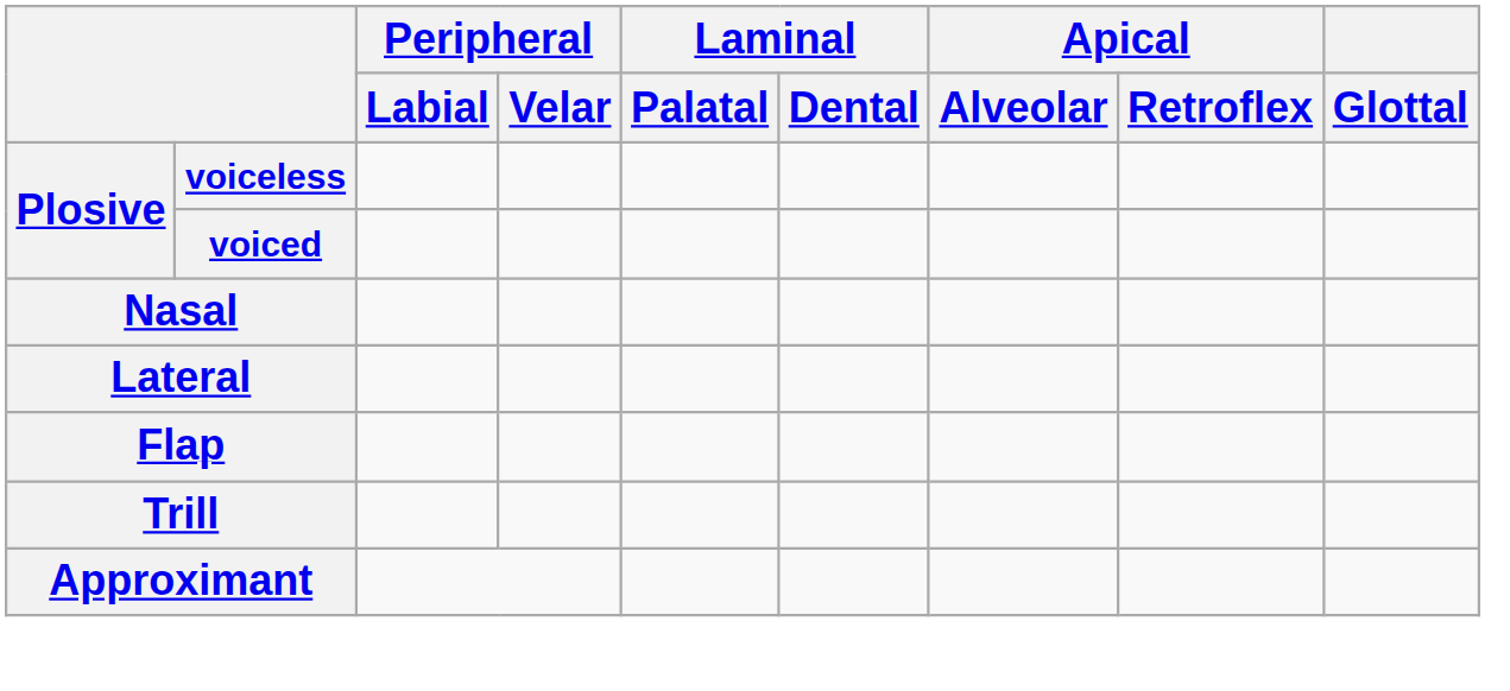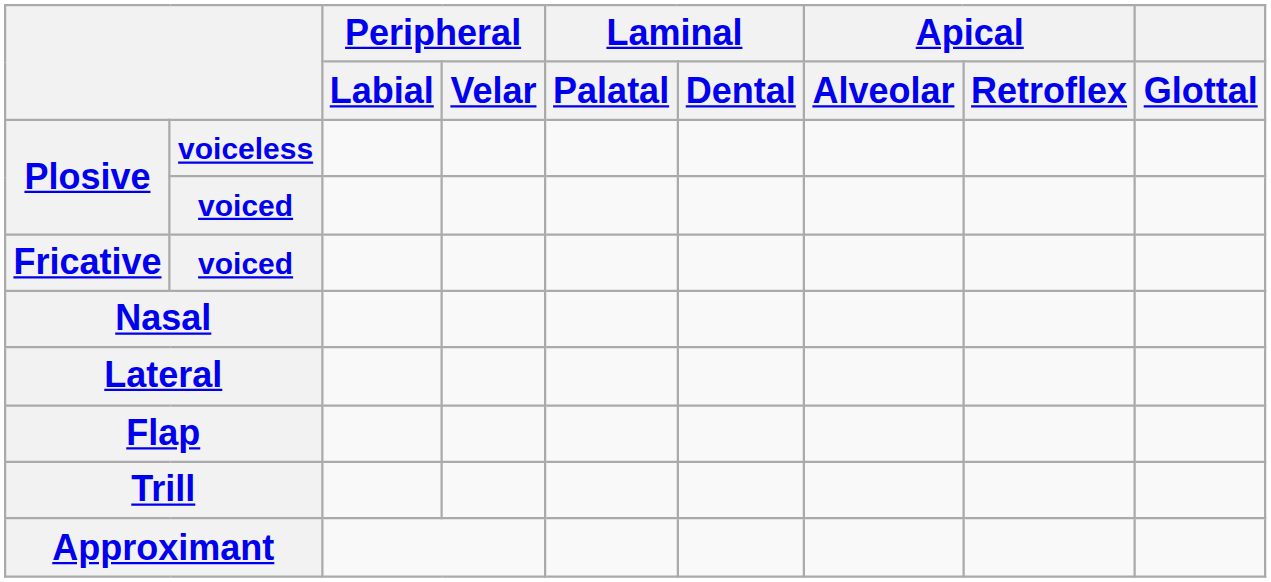 <table class="wikitable" style="text-align: center;">
 <tr>
 <th rowspan="2" colspan="2"></th>
 <th colspan="2"><a href='#'>Peripheral</a></th>
 <th colspan="2"><a href='#'>Laminal</a></th>
 <th colspan="2"><a href='#'>Apical</a></th>
 <th></th>
 </tr>
 <tr>
 <th><a href='#'>Labial</a></th>
 <th><a href='#'>Velar</a></th>
 <th><a href='#'>Palatal</a></th>
 <th><a href='#'>Dental</a></th>
 <th><a href='#'>Alveolar</a></th>
 <th><a href='#'>Retroflex</a></th>
 <th><a href='#'>Glottal</a></th>
 </tr>
 <tr>
 <th rowspan="2"><a href='#'>Plosive</a></th>
 <th><small><a href='#'>voiceless</a></small></th>
 <td></td>
 <td></td>
 <td></td>
 <td></td>
 <td></td>
 <td></td>
 <td></td>
 </tr>
 <tr>
+<th><small><a href='#'>voiced</a></small></th>
+<td></td>
+<td></td>
+<td></td>
+<td></td>
+<td></td>
+<td></td>
+<td></td>
+</tr>
+<tr>
+<th><a href='#'>Fricative</a></th>
 <th><small><a href='#'>voiced</a></small></th>
 <td></td>
 <td></td>
 <td></td>
 <td></td>
 <td></td>
 <td></td>
 <td></td>
 </tr>
 <tr>
 <th colspan="2"><a href='#'>Nasal</a></th>
 <td></td>
 <td></td>
 <td></td>
 <td></td>
 <td></td>
 <td></td>
 <td></td>
 </tr>
 <tr>
 <th colspan="2"><a href='#'>Lateral</a></th>
 <td></td>
 <td></td>
 <td></td>
 <td></td>
 <td></td>
 <td></td>
 <td></td>
 </tr>
 <tr>
 <th colspan="2"><a href='#'>Flap</a></th>
 <td></td>
 <td></td>
 <td></td>
 <td></td>
 <td></td>
 <td></td>
 <td></td>
 </tr>
 <tr>
 <th colspan="2"><a href='#'>Trill</a></th>
 <td></td>
 <td></td>
 <td></td>
 <td></td>
 <td></td>
 <td></td>
 <td></td>
 </tr>
 <tr>
 <th colspan="2"><a href='#'>Approximant</a></th>
 <td colspan="2"></td>
 <td></td>
 <td></td>
 <td></td>
 <td></td>
 <td></td>
 </tr>
 </table>
